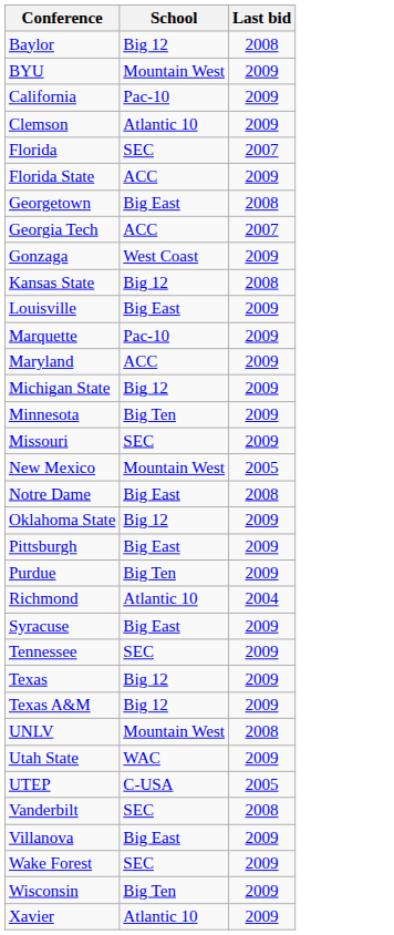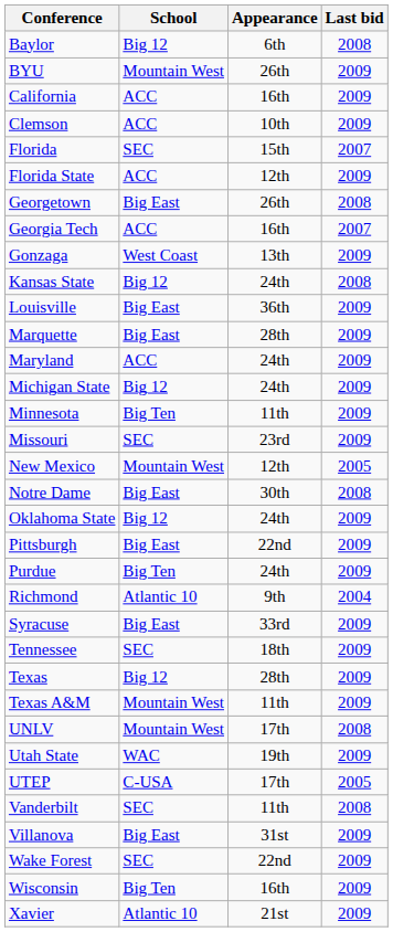 <table class="wikitable sortable" style="text-align: center;">
 <tr>
 <th>Conference</th>
 <th>School</th>
+<th data-sort-type="number">Appearance</th>
 <th>Last bid</th>
 </tr>
 <tr>
 <td align=left><a href='#'>Baylor</a></td>
 <td align=left><a href='#'>Big 12</a></td>
+<td>6th</td>
 <td><a href='#'>2008</a></td>
 </tr>
 <tr>
 <td align=left><a href='#'>BYU</a></td>
 <td align=left><a href='#'>Mountain West</a></td>
+<td>26th</td>
 <td><a href='#'>2009</a></td>
 </tr>
 <tr>
 <td align=left><a href='#'>California</a></td>
-<td align=left><a href='#'>Pac-10</a></td>
+<td align=left><a href='#'>ACC</a></td>
+<td>16th</td>
 <td><a href='#'>2009</a></td>
 </tr>
 <tr>
 <td align=left><a href='#'>Clemson</a></td>
-<td align=left><a href='#'>Atlantic 10</a></td>
+<td align=left><a href='#'>ACC</a></td>
+<td>10th</td>
 <td><a href='#'>2009</a></td>
 </tr>
 <tr>
 <td align=left><a href='#'>Florida</a></td>
 <td align=left><a href='#'>SEC</a></td>
+<td>15th</td>
 <td><a href='#'>2007</a></td>
 </tr>
 <tr>
 <td align=left><a href='#'>Florida State</a></td>
 <td align=left><a href='#'>ACC</a></td>
+<td>12th</td>
 <td><a href='#'>2009</a></td>
 </tr>
 <tr>
 <td align=left><a href='#'>Georgetown</a></td>
 <td align=left><a href='#'>Big East</a></td>
+<td>26th</td>
 <td><a href='#'>2008</a></td>
 </tr>
 <tr>
 <td align=left><a href='#'>Georgia Tech</a></td>
 <td align=left><a href='#'>ACC</a></td>
+<td>16th</td>
 <td><a href='#'>2007</a></td>
 </tr>
 <tr>
 <td align=left><a href='#'>Gonzaga</a></td>
 <td align=left><a href='#'>West Coast</a></td>
+<td>13th</td>
 <td><a href='#'>2009</a></td>
 </tr>
 <tr>
 <td align=left><a href='#'>Kansas State</a></td>
 <td align=left><a href='#'>Big 12</a></td>
+<td>24th</td>
 <td><a href='#'>2008</a></td>
 </tr>
 <tr>
 <td align=left><a href='#'>Louisville</a></td>
 <td align=left><a href='#'>Big East</a></td>
+<td>36th</td>
 <td><a href='#'>2009</a></td>
 </tr>
 <tr>
 <td align=left><a href='#'>Marquette</a></td>
-<td align=left><a href='#'>Pac-10</a></td>
+<td align=left><a href='#'>Big East</a></td>
+<td>28th</td>
 <td><a href='#'>2009</a></td>
 </tr>
 <tr>
 <td align=left><a href='#'>Maryland</a></td>
 <td align=left><a href='#'>ACC</a></td>
+<td>24th</td>
 <td><a href='#'>2009</a></td>
 </tr>
 <tr>
 <td align=left><a href='#'>Michigan State</a></td>
 <td align=left><a href='#'>Big 12</a></td>
+<td>24th</td>
 <td><a href='#'>2009</a></td>
 </tr>
 <tr>
 <td align=left><a href='#'>Minnesota</a></td>
 <td align=left><a href='#'>Big Ten</a></td>
+<td>11th</td>
 <td><a href='#'>2009</a></td>
 </tr>
 <tr>
 <td align=left><a href='#'>Missouri</a></td>
 <td align=left><a href='#'>SEC</a></td>
+<td>23rd</td>
 <td><a href='#'>2009</a></td>
 </tr>
 <tr>
 <td align=left><a href='#'>New Mexico</a></td>
 <td align=left><a href='#'>Mountain West</a></td>
+<td>12th</td>
 <td><a href='#'>2005</a></td>
 </tr>
 <tr>
 <td align=left><a href='#'>Notre Dame</a></td>
 <td align=left><a href='#'>Big East</a></td>
+<td>30th</td>
 <td><a href='#'>2008</a></td>
 </tr>
 <tr>
 <td align=left><a href='#'>Oklahoma State</a></td>
 <td align=left><a href='#'>Big 12</a></td>
+<td>24th</td>
 <td><a href='#'>2009</a></td>
 </tr>
 <tr>
 <td align=left><a href='#'>Pittsburgh</a></td>
 <td align=left><a href='#'>Big East</a></td>
+<td>22nd</td>
 <td><a href='#'>2009</a></td>
 </tr>
 <tr>
 <td align=left><a href='#'>Purdue</a></td>
 <td align=left><a href='#'>Big Ten</a></td>
+<td>24th</td>
 <td><a href='#'>2009</a></td>
 </tr>
 <tr>
 <td align=left><a href='#'>Richmond</a></td>
 <td align=left><a href='#'>Atlantic 10</a></td>
+<td>9th</td>
 <td><a href='#'>2004</a></td>
 </tr>
 <tr>
 <td align=left><a href='#'>Syracuse</a></td>
 <td align=left><a href='#'>Big East</a></td>
+<td>33rd</td>
 <td><a href='#'>2009</a></td>
 </tr>
 <tr>
 <td align=left><a href='#'>Tennessee</a></td>
 <td align=left><a href='#'>SEC</a></td>
+<td>18th</td>
 <td><a href='#'>2009</a></td>
 </tr>
 <tr>
 <td align=left><a href='#'>Texas</a></td>
 <td align=left><a href='#'>Big 12</a></td>
+<td>28th</td>
 <td><a href='#'>2009</a></td>
 </tr>
 <tr>
 <td align=left><a href='#'>Texas A&M</a></td>
-<td align=left><a href='#'>Big 12</a></td>
+<td align=left><a href='#'>Mountain West</a></td>
+<td>11th</td>
 <td><a href='#'>2009</a></td>
 </tr>
 <tr>
 <td align=left><a href='#'>UNLV</a></td>
 <td align=left><a href='#'>Mountain West</a></td>
+<td>17th</td>
 <td><a href='#'>2008</a></td>
 </tr>
 <tr>
 <td align=left><a href='#'>Utah State</a></td>
 <td align=left><a href='#'>WAC</a></td>
+<td>19th</td>
 <td><a href='#'>2009</a></td>
 </tr>
 <tr>
 <td align=left><a href='#'>UTEP</a></td>
 <td align=left><a href='#'>C-USA</a></td>
+<td>17th</td>
 <td><a href='#'>2005</a></td>
 </tr>
 <tr>
 <td align=left><a href='#'>Vanderbilt</a></td>
 <td align=left><a href='#'>SEC</a></td>
+<td>11th</td>
 <td><a href='#'>2008</a></td>
 </tr>
 <tr>
 <td align=left><a href='#'>Villanova</a></td>
 <td align=left><a href='#'>Big East</a></td>
+<td>31st</td>
 <td><a href='#'>2009</a></td>
 </tr>
 <tr>
 <td align=left><a href='#'>Wake Forest</a></td>
 <td align=left><a href='#'>SEC</a></td>
+<td>22nd</td>
 <td><a href='#'>2009</a></td>
 </tr>
 <tr>
 <td align=left><a href='#'>Wisconsin</a></td>
 <td align=left><a href='#'>Big Ten</a></td>
+<td>16th</td>
 <td><a href='#'>2009</a></td>
 </tr>
 <tr>
 <td align=left><a href='#'>Xavier</a></td>
 <td align=left><a href='#'>Atlantic 10</a></td>
+<td>21st</td>
 <td><a href='#'>2009</a></td>
 </tr>
 </table>
